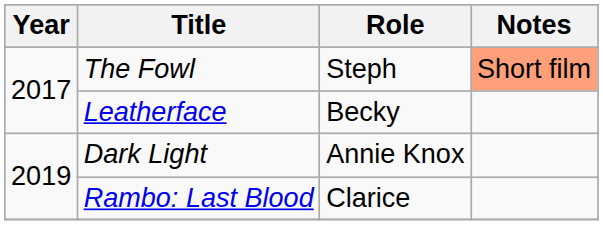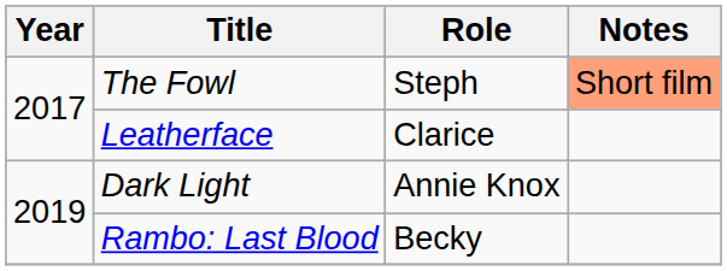 <table class="wikitable sortable">
 <tr>
 <th>Year</th>
 <th>Title</th>
 <th>Role</th>
 <th class="unsortable">Notes</th>
 </tr>
 <tr>
 <td rowspan="2">2017</td>
 <td><em>The Fowl</em></td>
 <td>Steph</td>
 <td style="background: lightsalmon;">Short film</td>
 </tr>
 <tr>
 <td><em><a href='#'>Leatherface</a></em></td>
-<td>Becky</td>
+<td>Clarice</td>
 <td></td>
 </tr>
 <tr>
 <td rowspan="2">2019</td>
 <td><em>Dark Light</em></td>
 <td>Annie Knox</td>
 <td></td>
 </tr>
 <tr>
 <td><em><a href='#'>Rambo: Last Blood</a></em></td>
-<td>Clarice</td>
+<td>Becky</td>
 <td></td>
 </tr>
 <tr>
 </tr>
 </table>
